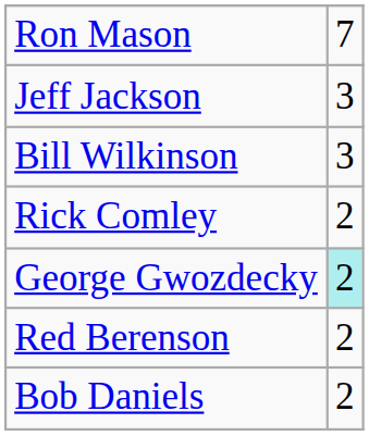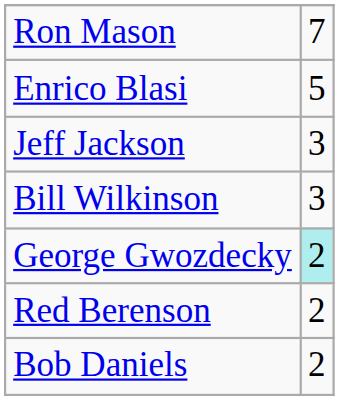 <table class="wikitable">
 <tr>
 </tr>
 <tr>
 <td><a href='#'>Ron Mason</a></td>
 <td align=center>7</td>
 </tr>
 <tr>
+<td><a href='#'>Enrico Blasi</a></td>
+<td align=center>5</td>
+</tr>
+<tr>
 <td><a href='#'>Jeff Jackson</a></td>
 <td align=center>3</td>
 </tr>
 <tr>
 <td><a href='#'>Bill Wilkinson</a></td>
 <td align=center>3</td>
-</tr>
-<tr>
-<td><a href='#'>Rick Comley</a></td>
-<td align=center>2</td>
 </tr>
 <tr>
 <td><a href='#'>George Gwozdecky</a></td>
 <td align=center style="background: paleturquoise;">2</td>
 </tr>
 <tr>
 <td><a href='#'>Red Berenson</a></td>
 <td align=center>2</td>
 </tr>
 <tr>
 <td><a href='#'>Bob Daniels</a></td>
 <td align=center>2</td>
 </tr>
 </table>
